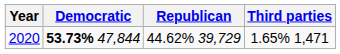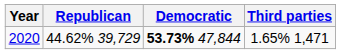 <table class="wikitable" style="float:center; margin:1em; font-size:95%;">
 <tr>
 <th>Year</th>
+<th><a href='#'>Republican</a></th>
 <th><a href='#'>Democratic</a></th>
-<th><a href='#'>Republican</a></th>
 <th><a href='#'>Third parties</a></th>
 </tr>
 <tr>
 <td align="center" ><a href='#'>2020</a></td>
+<td align="center" >44.62% <em>39,729</em></td>
 <td align="center" ><strong>53.73%</strong> <em>47,844</em></td>
-<td align="center" >44.62% <em>39,729</em></td>
 <td align="center" >1.65% 1,471</td>
 </tr>
 </table>
